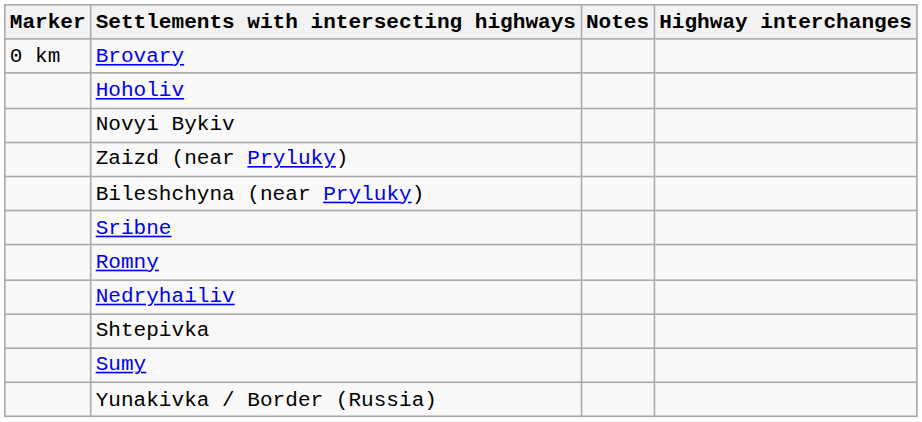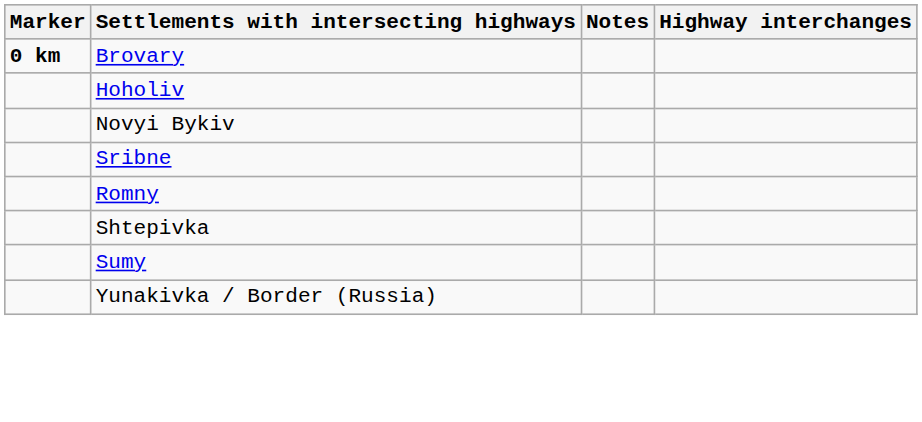 <table class="wikitable">
 <tr>
 <th>Marker</th>
 <th>Settlements with intersecting highways</th>
 <th>Notes</th>
 <th>Highway interchanges</th>
 </tr>
 <tr>
-<td>0 km</td>
+<td><strong>0 km</strong></td>
 <td><a href='#'>Brovary</a></td>
 <td></td>
 <td></td>
 </tr>
 <tr>
 <td></td>
 <td><a href='#'>Hoholiv</a></td>
 <td></td>
 <td></td>
 </tr>
 <tr>
 <td></td>
 <td>Novyi Bykiv</td>
 <td></td>
 <td></td>
 </tr>
 <tr>
 <td></td>
-<td>Zaizd (near <a href='#'>Pryluky</a>)</td>
-<td></td>
-<td></td>
-</tr>
-<tr>
-<td></td>
-<td>Bileshchyna (near <a href='#'>Pryluky</a>)</td>
-<td></td>
-<td></td>
-</tr>
-<tr>
-<td></td>
 <td><a href='#'>Sribne</a></td>
 <td></td>
 <td></td>
 </tr>
 <tr>
 <td></td>
 <td><a href='#'>Romny</a></td>
 <td></td>
 <td> </td>
-</tr>
-<tr>
-<td></td>
-<td><a href='#'>Nedryhailiv</a></td>
-<td></td>
-<td></td>
 </tr>
 <tr>
 <td></td>
 <td>Shtepivka</td>
 <td></td>
 <td></td>
 </tr>
 <tr>
 <td></td>
 <td><a href='#'>Sumy</a></td>
 <td></td>
 <td>   </td>
 </tr>
 <tr>
 <td></td>
 <td>Yunakivka / Border (Russia)</td>
 <td></td>
 <td> </td>
 </tr>
 </table>
